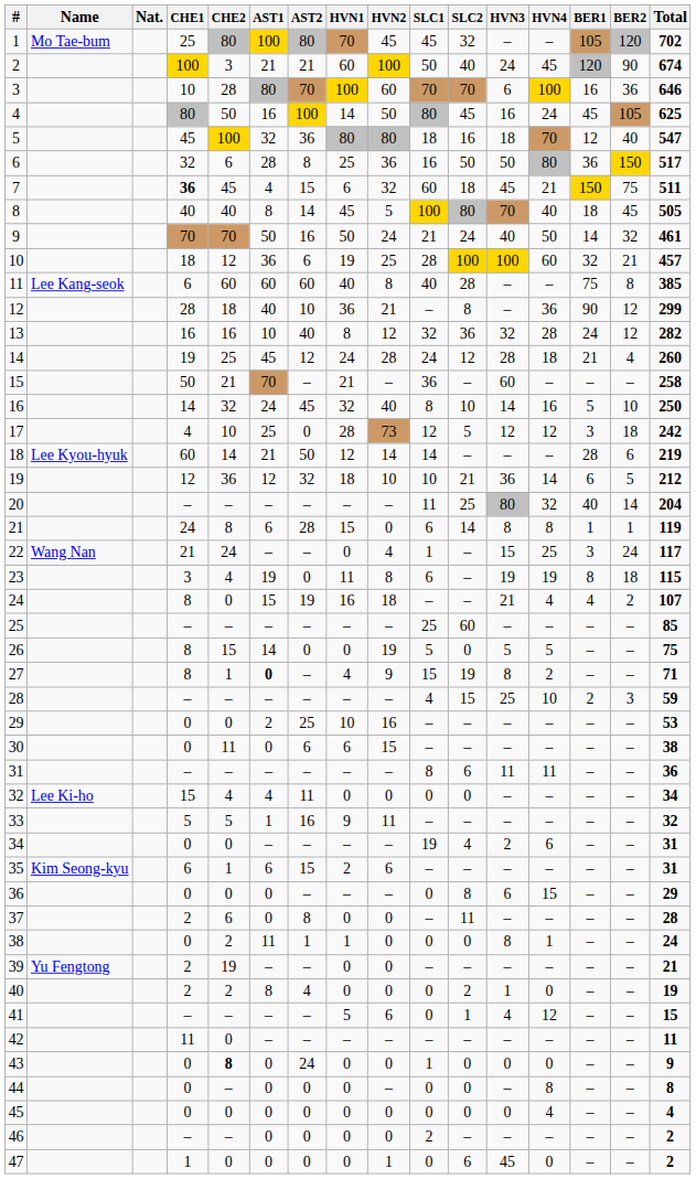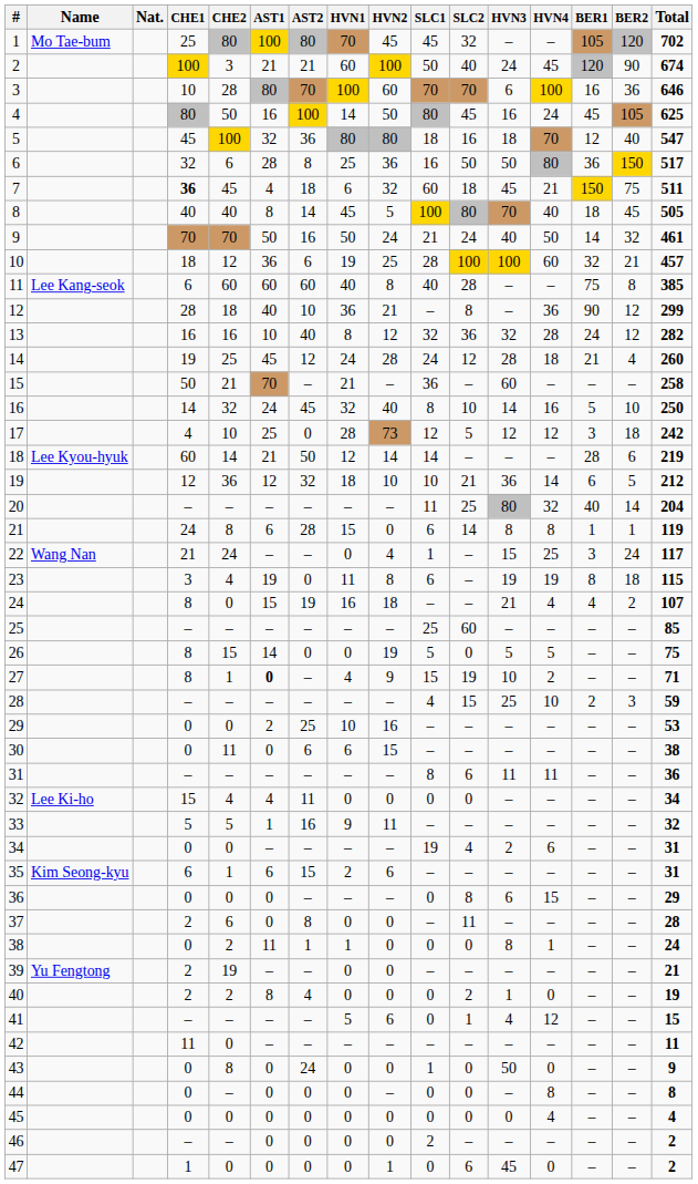 <table class="wikitable sortable" style="text-align:center;">
 <tr>
 <th>#</th>
 <th>Name</th>
 <th>Nat.</th>
 <th><small>CHE1</small></th>
 <th><small>CHE2</small></th>
 <th><small>AST1</small></th>
 <th><small>AST2</small></th>
 <th><small>HVN1</small></th>
 <th><small>HVN2</small></th>
 <th><small>SLC1</small></th>
 <th><small>SLC2</small></th>
 <th><small>HVN3</small></th>
 <th><small>HVN4</small></th>
 <th><small>BER1</small></th>
 <th><small>BER2</small></th>
 <th>Total</th>
 </tr>
 <tr>
 <td>1</td>
 <td align=left><a href='#'>Mo Tae-bum</a></td>
 <td></td>
 <td>25</td>
 <td bgcolor="silver">80</td>
 <td bgcolor="gold">100</td>
 <td bgcolor="silver">80</td>
 <td bgcolor=CC9966>70</td>
 <td>45</td>
 <td>45</td>
 <td>32</td>
 <td>–</td>
 <td>–</td>
 <td bgcolor=CC9966>105</td>
 <td bgcolor="silver">120</td>
 <td><strong>702</strong></td>
 </tr>
 <tr>
 <td>2</td>
 <td align=left></td>
 <td></td>
 <td bgcolor="gold">100</td>
 <td>3</td>
 <td>21</td>
 <td>21</td>
 <td>60</td>
 <td bgcolor="gold">100</td>
 <td>50</td>
 <td>40</td>
 <td>24</td>
 <td>45</td>
 <td bgcolor="silver">120</td>
 <td>90</td>
 <td><strong>674</strong></td>
 </tr>
 <tr>
 <td>3</td>
 <td align=left></td>
 <td></td>
 <td>10</td>
 <td>28</td>
 <td bgcolor="silver">80</td>
 <td bgcolor=CC9966>70</td>
 <td bgcolor="gold">100</td>
 <td>60</td>
 <td bgcolor=CC9966>70</td>
 <td bgcolor=CC9966>70</td>
 <td>6</td>
 <td bgcolor="gold">100</td>
 <td>16</td>
 <td>36</td>
 <td><strong>646</strong></td>
 </tr>
 <tr>
 <td>4</td>
 <td align=left></td>
 <td></td>
 <td bgcolor="silver">80</td>
 <td>50</td>
 <td>16</td>
 <td bgcolor="gold">100</td>
 <td>14</td>
 <td>50</td>
 <td bgcolor="silver">80</td>
 <td>45</td>
 <td>16</td>
 <td>24</td>
 <td>45</td>
 <td bgcolor=CC9966>105</td>
 <td><strong>625</strong></td>
 </tr>
 <tr>
 <td>5</td>
 <td align=left></td>
 <td></td>
 <td>45</td>
 <td bgcolor="gold">100</td>
 <td>32</td>
 <td>36</td>
 <td bgcolor="silver">80</td>
 <td bgcolor="silver">80</td>
 <td>18</td>
 <td>16</td>
 <td>18</td>
 <td bgcolor=CC9966>70</td>
 <td>12</td>
 <td>40</td>
 <td><strong>547</strong></td>
 </tr>
 <tr>
 <td>6</td>
 <td align=left></td>
 <td></td>
 <td>32</td>
 <td>6</td>
 <td>28</td>
 <td>8</td>
 <td>25</td>
 <td>36</td>
 <td>16</td>
 <td>50</td>
 <td>50</td>
 <td bgcolor="silver">80</td>
 <td>36</td>
 <td bgcolor="gold">150</td>
 <td><strong>517</strong></td>
 </tr>
 <tr>
 <td>7</td>
 <td align=left></td>
 <td></td>
 <td><strong>36</strong></td>
 <td>45</td>
 <td>4</td>
-<td>15</td>
+<td>18</td>
 <td>6</td>
 <td>32</td>
 <td>60</td>
 <td>18</td>
 <td>45</td>
 <td>21</td>
 <td bgcolor="gold">150</td>
 <td>75</td>
 <td><strong>511</strong></td>
 </tr>
 <tr>
 <td>8</td>
 <td align=left></td>
 <td></td>
 <td>40</td>
 <td>40</td>
 <td>8</td>
 <td>14</td>
 <td>45</td>
 <td>5</td>
 <td bgcolor="gold">100</td>
 <td bgcolor="silver">80</td>
 <td bgcolor=CC9966>70</td>
 <td>40</td>
 <td>18</td>
 <td>45</td>
 <td><strong>505</strong></td>
 </tr>
 <tr>
 <td>9</td>
 <td align=left></td>
 <td></td>
 <td bgcolor=CC9966>70</td>
 <td bgcolor=CC9966>70</td>
 <td>50</td>
 <td>16</td>
 <td>50</td>
 <td>24</td>
 <td>21</td>
 <td>24</td>
 <td>40</td>
 <td>50</td>
 <td>14</td>
 <td>32</td>
 <td><strong>461</strong></td>
 </tr>
 <tr>
 <td>10</td>
 <td align=left></td>
 <td></td>
 <td>18</td>
 <td>12</td>
 <td>36</td>
 <td>6</td>
 <td>19</td>
 <td>25</td>
 <td>28</td>
 <td bgcolor="gold">100</td>
 <td bgcolor="gold">100</td>
 <td>60</td>
 <td>32</td>
 <td>21</td>
 <td><strong>457</strong></td>
 </tr>
 <tr>
 <td>11</td>
 <td align=left><a href='#'>Lee Kang-seok</a></td>
 <td></td>
 <td>6</td>
 <td>60</td>
 <td>60</td>
 <td>60</td>
 <td>40</td>
 <td>8</td>
 <td>40</td>
 <td>28</td>
 <td>–</td>
 <td>–</td>
 <td>75</td>
 <td>8</td>
 <td><strong>385</strong></td>
 </tr>
 <tr>
 <td>12</td>
 <td align=left></td>
 <td></td>
 <td>28</td>
 <td>18</td>
 <td>40</td>
 <td>10</td>
 <td>36</td>
 <td>21</td>
 <td>–</td>
 <td>8</td>
 <td>–</td>
 <td>36</td>
 <td>90</td>
 <td>12</td>
 <td><strong>299</strong></td>
 </tr>
 <tr>
 <td>13</td>
 <td align=left></td>
 <td></td>
 <td>16</td>
 <td>16</td>
 <td>10</td>
 <td>40</td>
 <td>8</td>
 <td>12</td>
 <td>32</td>
 <td>36</td>
 <td>32</td>
 <td>28</td>
 <td>24</td>
 <td>12</td>
 <td><strong>282</strong></td>
 </tr>
 <tr>
 <td>14</td>
 <td align=left></td>
 <td></td>
 <td>19</td>
 <td>25</td>
 <td>45</td>
 <td>12</td>
 <td>24</td>
 <td>28</td>
 <td>24</td>
 <td>12</td>
 <td>28</td>
 <td>18</td>
 <td>21</td>
 <td>4</td>
 <td><strong>260</strong></td>
 </tr>
 <tr>
 <td>15</td>
 <td align=left></td>
 <td></td>
 <td>50</td>
 <td>21</td>
 <td bgcolor=CC9966>70</td>
 <td>–</td>
 <td>21</td>
 <td>–</td>
 <td>36</td>
 <td>–</td>
 <td>60</td>
 <td>–</td>
 <td>–</td>
 <td>–</td>
 <td><strong>258</strong></td>
 </tr>
 <tr>
 <td>16</td>
 <td align=left></td>
 <td></td>
 <td>14</td>
 <td>32</td>
 <td>24</td>
 <td>45</td>
 <td>32</td>
 <td>40</td>
 <td>8</td>
 <td>10</td>
 <td>14</td>
 <td>16</td>
 <td>5</td>
 <td>10</td>
 <td><strong>250</strong></td>
 </tr>
 <tr>
 <td>17</td>
 <td align=left></td>
 <td></td>
 <td>4</td>
 <td>10</td>
 <td>25</td>
 <td>0</td>
 <td>28</td>
 <td bgcolor=CC9966>73</td>
 <td>12</td>
 <td>5</td>
 <td>12</td>
 <td>12</td>
 <td>3</td>
 <td>18</td>
 <td><strong>242</strong></td>
 </tr>
 <tr>
 <td>18</td>
 <td align=left><a href='#'>Lee Kyou-hyuk</a></td>
 <td></td>
 <td>60</td>
 <td>14</td>
 <td>21</td>
 <td>50</td>
 <td>12</td>
 <td>14</td>
 <td>14</td>
 <td>–</td>
 <td>–</td>
 <td>–</td>
 <td>28</td>
 <td>6</td>
 <td><strong>219</strong></td>
 </tr>
 <tr>
 <td>19</td>
 <td align=left></td>
 <td></td>
 <td>12</td>
 <td>36</td>
 <td>12</td>
 <td>32</td>
 <td>18</td>
 <td>10</td>
 <td>10</td>
 <td>21</td>
 <td>36</td>
 <td>14</td>
 <td>6</td>
 <td>5</td>
 <td><strong>212</strong></td>
 </tr>
 <tr>
 <td>20</td>
 <td align=left></td>
 <td></td>
 <td>–</td>
 <td>–</td>
 <td>–</td>
 <td>–</td>
 <td>–</td>
 <td>–</td>
 <td>11</td>
 <td>25</td>
 <td bgcolor="silver">80</td>
 <td>32</td>
 <td>40</td>
 <td>14</td>
 <td><strong>204</strong></td>
 </tr>
 <tr>
 <td>21</td>
 <td align=left></td>
 <td></td>
 <td>24</td>
 <td>8</td>
 <td>6</td>
 <td>28</td>
 <td>15</td>
 <td>0</td>
 <td>6</td>
 <td>14</td>
 <td>8</td>
 <td>8</td>
 <td>1</td>
 <td>1</td>
 <td><strong>119</strong></td>
 </tr>
 <tr>
 <td>22</td>
 <td align=left><a href='#'>Wang Nan</a></td>
 <td></td>
 <td>21</td>
 <td>24</td>
 <td>–</td>
 <td>–</td>
 <td>0</td>
 <td>4</td>
 <td>1</td>
 <td>–</td>
 <td>15</td>
 <td>25</td>
 <td>3</td>
 <td>24</td>
 <td><strong>117</strong></td>
 </tr>
 <tr>
 <td>23</td>
 <td align=left></td>
 <td></td>
 <td>3</td>
 <td>4</td>
 <td>19</td>
 <td>0</td>
 <td>11</td>
 <td>8</td>
 <td>6</td>
 <td>–</td>
 <td>19</td>
 <td>19</td>
 <td>8</td>
 <td>18</td>
 <td><strong>115</strong></td>
 </tr>
 <tr>
 <td>24</td>
 <td align=left></td>
 <td></td>
 <td>8</td>
 <td>0</td>
 <td>15</td>
 <td>19</td>
 <td>16</td>
 <td>18</td>
 <td>–</td>
 <td>–</td>
 <td>21</td>
 <td>4</td>
 <td>4</td>
 <td>2</td>
 <td><strong>107</strong></td>
 </tr>
 <tr>
 <td>25</td>
 <td align=left></td>
 <td></td>
 <td>–</td>
 <td>–</td>
 <td>–</td>
 <td>–</td>
 <td>–</td>
 <td>–</td>
 <td>25</td>
 <td>60</td>
 <td>–</td>
 <td>–</td>
 <td>–</td>
 <td>–</td>
 <td><strong>85</strong></td>
 </tr>
 <tr>
 <td>26</td>
 <td align=left></td>
 <td></td>
 <td>8</td>
 <td>15</td>
 <td>14</td>
 <td>0</td>
 <td>0</td>
 <td>19</td>
 <td>5</td>
 <td>0</td>
 <td>5</td>
 <td>5</td>
 <td>–</td>
 <td>–</td>
 <td><strong>75</strong></td>
 </tr>
 <tr>
 <td>27</td>
 <td align=left></td>
 <td></td>
 <td>8</td>
 <td>1</td>
 <td><strong>0</strong></td>
 <td>–</td>
 <td>4</td>
 <td>9</td>
 <td>15</td>
 <td>19</td>
-<td>8</td>
+<td>10</td>
 <td>2</td>
 <td>–</td>
 <td>–</td>
 <td><strong>71</strong></td>
 </tr>
 <tr>
 <td>28</td>
 <td align=left></td>
 <td></td>
 <td>–</td>
 <td>–</td>
 <td>–</td>
 <td>–</td>
 <td>–</td>
 <td>–</td>
 <td>4</td>
 <td>15</td>
 <td>25</td>
 <td>10</td>
 <td>2</td>
 <td>3</td>
 <td><strong>59</strong></td>
 </tr>
 <tr>
 <td>29</td>
 <td align=left></td>
 <td></td>
 <td>0</td>
 <td>0</td>
 <td>2</td>
 <td>25</td>
 <td>10</td>
 <td>16</td>
 <td>–</td>
 <td>–</td>
 <td>–</td>
 <td>–</td>
 <td>–</td>
 <td>–</td>
 <td><strong>53</strong></td>
 </tr>
 <tr>
 <td>30</td>
 <td align=left></td>
 <td></td>
 <td>0</td>
 <td>11</td>
 <td>0</td>
 <td>6</td>
 <td>6</td>
 <td>15</td>
 <td>–</td>
 <td>–</td>
 <td>–</td>
 <td>–</td>
 <td>–</td>
 <td>–</td>
 <td><strong>38</strong></td>
 </tr>
 <tr>
 <td>31</td>
 <td align=left></td>
 <td></td>
 <td>–</td>
 <td>–</td>
 <td>–</td>
 <td>–</td>
 <td>–</td>
 <td>–</td>
 <td>8</td>
 <td>6</td>
 <td>11</td>
 <td>11</td>
 <td>–</td>
 <td>–</td>
 <td><strong>36</strong></td>
 </tr>
 <tr>
 <td>32</td>
 <td align=left><a href='#'>Lee Ki-ho</a></td>
 <td></td>
 <td>15</td>
 <td>4</td>
 <td>4</td>
 <td>11</td>
 <td>0</td>
 <td>0</td>
 <td>0</td>
 <td>0</td>
 <td>–</td>
 <td>–</td>
 <td>–</td>
 <td>–</td>
 <td><strong>34</strong></td>
 </tr>
 <tr>
 <td>33</td>
 <td align=left></td>
 <td></td>
 <td>5</td>
 <td>5</td>
 <td>1</td>
 <td>16</td>
 <td>9</td>
 <td>11</td>
 <td>–</td>
 <td>–</td>
 <td>–</td>
 <td>–</td>
 <td>–</td>
 <td>–</td>
 <td><strong>32</strong></td>
 </tr>
 <tr>
 <td>34</td>
 <td align=left></td>
 <td></td>
 <td>0</td>
 <td>0</td>
 <td>–</td>
 <td>–</td>
 <td>–</td>
 <td>–</td>
 <td>19</td>
 <td>4</td>
 <td>2</td>
 <td>6</td>
 <td>–</td>
 <td>–</td>
 <td><strong>31</strong></td>
 </tr>
 <tr>
 <td>35</td>
 <td align=left><a href='#'>Kim Seong-kyu</a></td>
 <td></td>
 <td>6</td>
 <td>1</td>
 <td>6</td>
 <td>15</td>
 <td>2</td>
 <td>6</td>
 <td>–</td>
 <td>–</td>
 <td>–</td>
 <td>–</td>
 <td>–</td>
 <td>–</td>
 <td><strong>31</strong></td>
 </tr>
 <tr>
 <td>36</td>
 <td align=left></td>
 <td></td>
 <td>0</td>
 <td>0</td>
 <td>0</td>
 <td>–</td>
 <td>–</td>
 <td>–</td>
 <td>0</td>
 <td>8</td>
 <td>6</td>
 <td>15</td>
 <td>–</td>
 <td>–</td>
 <td><strong>29</strong></td>
 </tr>
 <tr>
 <td>37</td>
 <td align=left></td>
 <td></td>
 <td>2</td>
 <td>6</td>
 <td>0</td>
 <td>8</td>
 <td>0</td>
 <td>0</td>
 <td>–</td>
 <td>11</td>
 <td>–</td>
 <td>–</td>
 <td>–</td>
 <td>–</td>
 <td><strong>28</strong></td>
 </tr>
 <tr>
 <td>38</td>
 <td align=left></td>
 <td></td>
 <td>0</td>
 <td>2</td>
 <td>11</td>
 <td>1</td>
 <td>1</td>
 <td>0</td>
 <td>0</td>
 <td>0</td>
 <td>8</td>
 <td>1</td>
 <td>–</td>
 <td>–</td>
 <td><strong>24</strong></td>
 </tr>
 <tr>
 <td>39</td>
 <td align=left><a href='#'>Yu Fengtong</a></td>
 <td></td>
 <td>2</td>
 <td>19</td>
 <td>–</td>
 <td>–</td>
 <td>0</td>
 <td>0</td>
 <td>–</td>
 <td>–</td>
 <td>–</td>
 <td>–</td>
 <td>–</td>
 <td>–</td>
 <td><strong>21</strong></td>
 </tr>
 <tr>
 <td>40</td>
 <td align=left></td>
 <td></td>
 <td>2</td>
 <td>2</td>
 <td>8</td>
 <td>4</td>
 <td>0</td>
 <td>0</td>
 <td>0</td>
 <td>2</td>
 <td>1</td>
 <td>0</td>
 <td>–</td>
 <td>–</td>
 <td><strong>19</strong></td>
 </tr>
 <tr>
 <td>41</td>
 <td align=left></td>
 <td></td>
 <td>–</td>
 <td>–</td>
 <td>–</td>
 <td>–</td>
 <td>5</td>
 <td>6</td>
 <td>0</td>
 <td>1</td>
 <td>4</td>
 <td>12</td>
 <td>–</td>
 <td>–</td>
 <td><strong>15</strong></td>
 </tr>
 <tr>
 <td>42</td>
 <td align=left></td>
 <td></td>
 <td>11</td>
 <td>0</td>
 <td>–</td>
 <td>–</td>
 <td>–</td>
 <td>–</td>
 <td>–</td>
 <td>–</td>
 <td>–</td>
 <td>–</td>
 <td>–</td>
 <td>–</td>
 <td><strong>11</strong></td>
 </tr>
 <tr>
 <td>43</td>
 <td align=left></td>
 <td></td>
 <td>0</td>
-<td><strong>8</strong></td>
+<td>8</td>
 <td>0</td>
 <td>24</td>
 <td>0</td>
 <td>0</td>
 <td>1</td>
 <td>0</td>
-<td>0</td>
+<td>50</td>
 <td>0</td>
 <td>–</td>
 <td>–</td>
 <td><strong>9</strong></td>
 </tr>
 <tr>
 <td>44</td>
 <td align=left></td>
 <td></td>
 <td>0</td>
 <td>–</td>
 <td>0</td>
 <td>0</td>
 <td>0</td>
 <td>–</td>
 <td>0</td>
 <td>0</td>
 <td>–</td>
 <td>8</td>
 <td>–</td>
 <td>–</td>
 <td><strong>8</strong></td>
 </tr>
 <tr>
 <td>45</td>
 <td align=left></td>
 <td></td>
 <td>0</td>
 <td>0</td>
 <td>0</td>
 <td>0</td>
 <td>0</td>
 <td>0</td>
 <td>0</td>
 <td>0</td>
 <td>0</td>
 <td>4</td>
 <td>–</td>
 <td>–</td>
 <td><strong>4</strong></td>
 </tr>
 <tr>
 <td>46</td>
 <td align=left></td>
 <td></td>
 <td>–</td>
 <td>–</td>
 <td>0</td>
 <td>0</td>
 <td>0</td>
 <td>0</td>
 <td>2</td>
 <td>–</td>
 <td>–</td>
 <td>–</td>
 <td>–</td>
 <td>–</td>
 <td><strong>2</strong></td>
 </tr>
 <tr>
 <td>47</td>
 <td align=left></td>
 <td></td>
 <td>1</td>
 <td>0</td>
 <td>0</td>
 <td>0</td>
 <td>0</td>
 <td>1</td>
 <td>0</td>
 <td>6</td>
 <td>45</td>
 <td>0</td>
 <td>–</td>
 <td>–</td>
 <td><strong>2</strong></td>
 </tr>
 </table>
